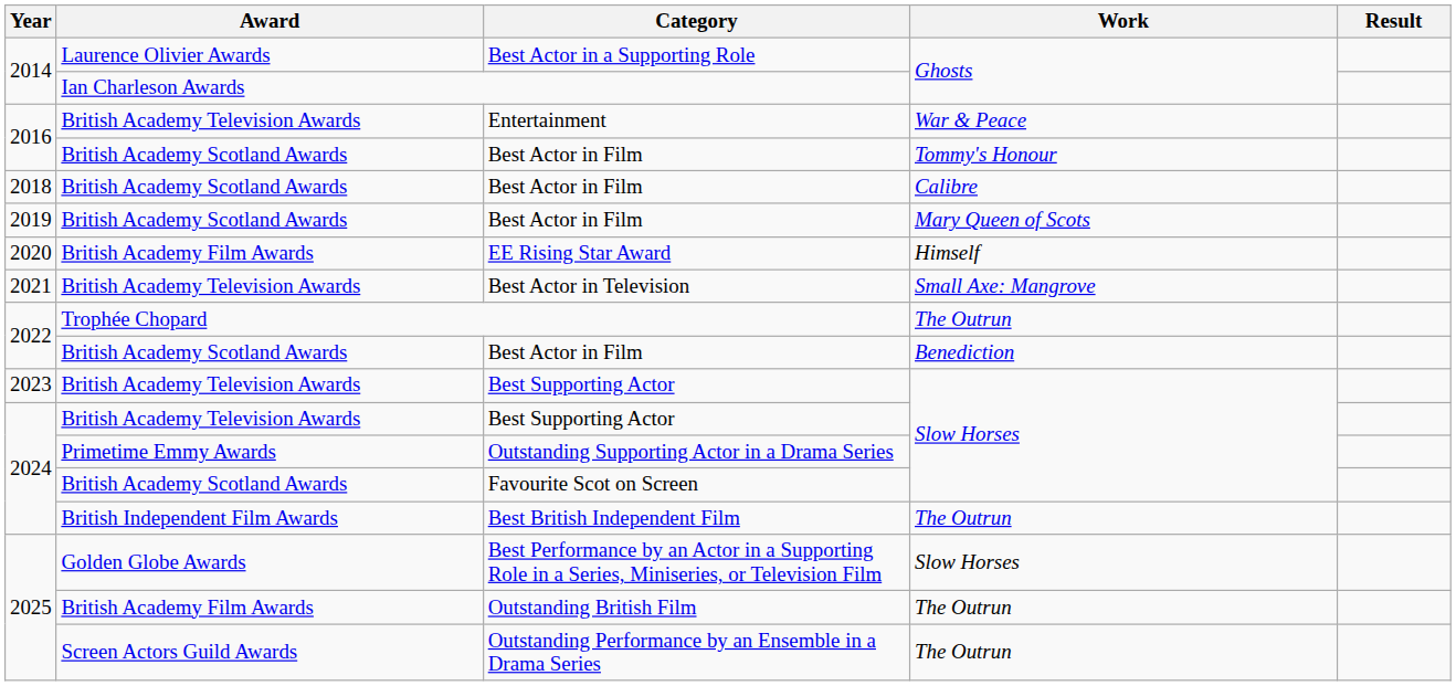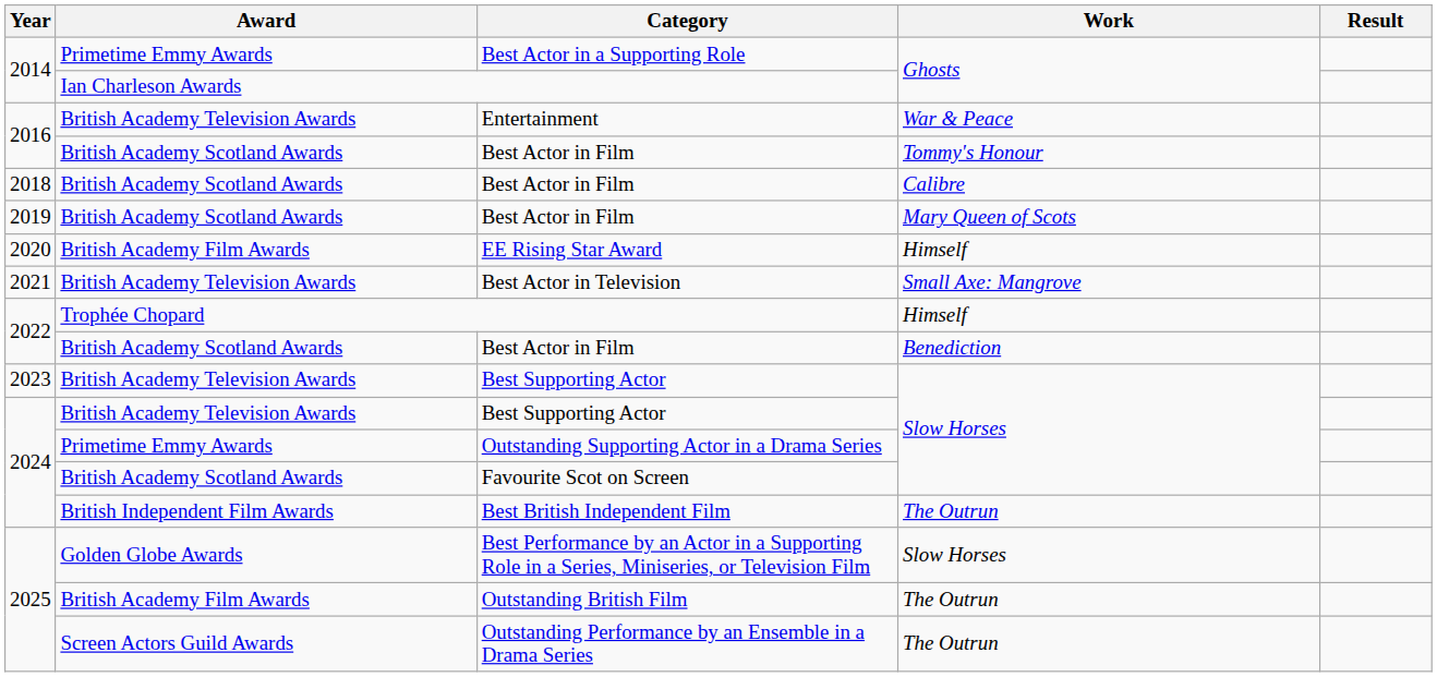 <table class="wikitable">
 <tr>
 <th scope="col" style="width:1em;">Year</th>
 <th scope="col" style="width:20em;">Award</th>
 <th scope="col" style="width:20em;">Category</th>
 <th scope="col" style="width:20em;">Work</th>
 <th scope="col" style="width:5em;">Result</th>
 </tr>
 <tr>
 <td rowspan="2">2014</td>
-<td><a href='#'>Laurence Olivier Awards</a></td>
+<td><a href='#'>Primetime Emmy Awards</a></td>
 <td><a href='#'>Best Actor in a Supporting Role</a></td>
 <td rowspan="2"><em><a href='#'>Ghosts</a></em></td>
 <td></td>
 </tr>
 <tr>
 <td colspan="2"><a href='#'>Ian Charleson Awards</a></td>
 <td></td>
 </tr>
 <tr>
 <td rowspan="2">2016</td>
 <td><a href='#'>British Academy Television Awards</a></td>
 <td>Entertainment</td>
 <td><em><a href='#'>War & Peace</a></em></td>
 <td></td>
 </tr>
 <tr>
 <td><a href='#'>British Academy Scotland Awards</a></td>
 <td>Best Actor in Film</td>
 <td><em><a href='#'>Tommy's Honour</a></em></td>
 <td></td>
 </tr>
 <tr>
 <td>2018</td>
 <td><a href='#'>British Academy Scotland Awards</a></td>
 <td>Best Actor in Film</td>
 <td><em><a href='#'>Calibre</a></em></td>
 <td></td>
 </tr>
 <tr>
 <td>2019</td>
 <td><a href='#'>British Academy Scotland Awards</a></td>
 <td>Best Actor in Film</td>
 <td><em><a href='#'>Mary Queen of Scots</a></em></td>
 <td></td>
 </tr>
 <tr>
 <td>2020</td>
 <td><a href='#'>British Academy Film Awards</a></td>
 <td><a href='#'>EE Rising Star Award</a></td>
 <td><em>Himself</em></td>
 <td></td>
 </tr>
 <tr>
 <td>2021</td>
 <td><a href='#'>British Academy Television Awards</a></td>
 <td>Best Actor in Television</td>
 <td><em><a href='#'>Small Axe: Mangrove</a></em></td>
 <td></td>
 </tr>
 <tr>
 <td rowspan="2">2022</td>
 <td colspan="2"><a href='#'>Trophée Chopard</a></td>
-<td><em><a href='#'>The Outrun</a></em></td>
+<td><em>Himself</em></td>
 <td></td>
 </tr>
 <tr>
 <td><a href='#'>British Academy Scotland Awards</a></td>
 <td>Best Actor in Film</td>
 <td><em><a href='#'>Benediction</a></em></td>
 <td></td>
 </tr>
 <tr>
 <td>2023</td>
 <td><a href='#'>British Academy Television Awards</a></td>
 <td><a href='#'>Best Supporting Actor</a></td>
 <td rowspan="4"><em><a href='#'>Slow Horses</a></em></td>
 <td></td>
 </tr>
 <tr>
 <td rowspan="4">2024</td>
 <td><a href='#'>British Academy Television Awards</a></td>
 <td>Best Supporting Actor</td>
 <td></td>
 </tr>
 <tr>
 <td><a href='#'>Primetime Emmy Awards</a></td>
 <td><a href='#'>Outstanding Supporting Actor in a Drama Series</a></td>
 <td></td>
 </tr>
 <tr>
 <td><a href='#'>British Academy Scotland Awards</a></td>
 <td>Favourite Scot on Screen</td>
 <td></td>
 </tr>
 <tr>
 <td><a href='#'>British Independent Film Awards</a></td>
 <td><a href='#'>Best British Independent Film</a></td>
 <td><em><a href='#'>The Outrun</a></em></td>
 <td></td>
 </tr>
 <tr>
 <td rowspan="3">2025</td>
 <td><a href='#'>Golden Globe Awards</a></td>
 <td><a href='#'>Best Performance by an Actor in a Supporting Role in a Series, Miniseries, or Television Film</a></td>
 <td><em>Slow Horses</em></td>
 <td></td>
 </tr>
 <tr>
 <td><a href='#'>British Academy Film Awards</a></td>
 <td><a href='#'>Outstanding British Film</a></td>
 <td><em>The Outrun</em></td>
 <td></td>
 </tr>
 <tr>
 <td><a href='#'>Screen Actors Guild Awards</a></td>
 <td><a href='#'>Outstanding Performance by an Ensemble in a Drama Series</a></td>
 <td><em>The Outrun</em></td>
 <td></td>
 </tr>
 </table>
